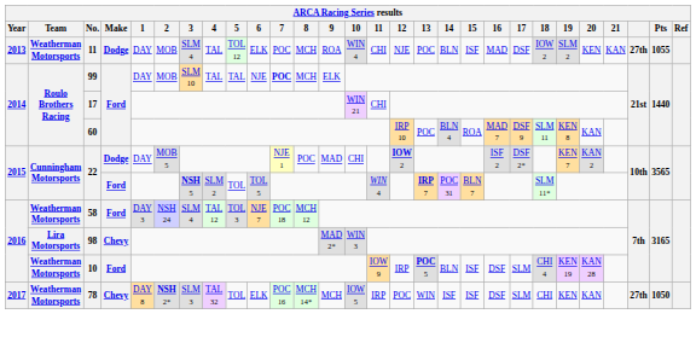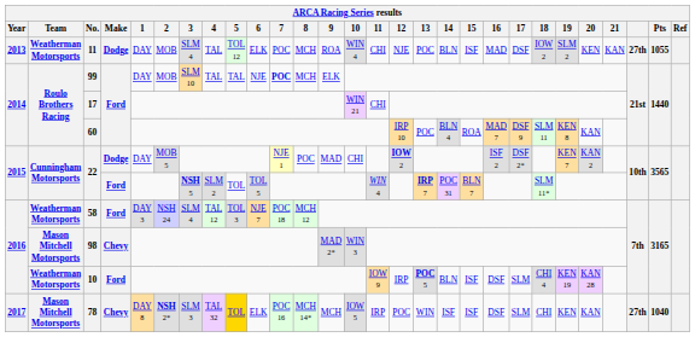 <table class="wikitable" style="text-align:center; font-size:75%">
 <tr>
 <th colspan=45><a href='#'>ARCA Racing Series</a> results</th>
 </tr>
 <tr>
 <th>Year</th>
 <th>Team</th>
 <th>No.</th>
 <th>Make</th>
 <th>1</th>
 <th>2</th>
 <th>3</th>
 <th>4</th>
 <th>5</th>
 <th>6</th>
 <th>7</th>
 <th>8</th>
 <th>9</th>
 <th>10</th>
 <th>11</th>
 <th>12</th>
 <th>13</th>
 <th>14</th>
 <th>15</th>
 <th>16</th>
 <th>17</th>
 <th>18</th>
 <th>19</th>
 <th>20</th>
 <th>21</th>
 <th></th>
 <th>Pts</th>
 <th>Ref</th>
 </tr>
 <tr>
 <th><a href='#'>2013</a></th>
 <th><a href='#'>Weatherman Motorsports</a></th>
 <th>11</th>
 <th><a href='#'>Dodge</a></th>
 <td><a href='#'>DAY</a></td>
 <td><a href='#'>MOB</a></td>
 <td style="background:#DFDFDF;"><a href='#'>SLM</a><br><small>4</small></td>
 <td><a href='#'>TAL</a></td>
 <td style="background:#DFFFDF;"><a href='#'>TOL</a><br><small>12</small></td>
 <td><a href='#'>ELK</a></td>
 <td><a href='#'>POC</a></td>
 <td><a href='#'>MCH</a></td>
 <td><a href='#'>ROA</a></td>
 <td style="background:#DFDFDF;"><a href='#'>WIN</a><br><small>4</small></td>
 <td><a href='#'>CHI</a></td>
 <td><a href='#'>NJE</a></td>
 <td><a href='#'>POC</a></td>
 <td><a href='#'>BLN</a></td>
 <td><a href='#'>ISF</a></td>
 <td><a href='#'>MAD</a></td>
 <td><a href='#'>DSF</a></td>
 <td style="background:#DFDFDF;"><a href='#'>IOW</a><br><small>2</small></td>
 <td style="background:#DFDFDF;"><a href='#'>SLM</a><br><small>2</small></td>
 <td><a href='#'>KEN</a></td>
 <td><a href='#'>KAN</a></td>
 <th>27th</th>
 <th>1055</th>
 <th></th>
 </tr>
 <tr>
 <th rowspan=3><a href='#'>2014</a></th>
 <th rowspan=3><a href='#'>Roulo Brothers Racing</a></th>
 <th>99</th>
 <th rowspan=3><a href='#'>Ford</a></th>
 <td><a href='#'>DAY</a></td>
 <td><a href='#'>MOB</a></td>
 <td style="background:#FFDF9F;"><a href='#'>SLM</a><br><small>10</small></td>
 <td><a href='#'>TAL</a></td>
 <td><a href='#'>TAL</a></td>
 <td><a href='#'>NJE</a></td>
 <td><strong><a href='#'>POC</a></strong></td>
 <td><a href='#'>MCH</a></td>
 <td><a href='#'>ELK</a></td>
 <td colspan=12></td>
 <th rowspan=3>21st</th>
 <th rowspan=3>1440</th>
 <th rowspan=3></th>
 </tr>
 <tr>
 <th>17</th>
 <td colspan=9></td>
 <td style="background:#EFCFFF;"><a href='#'>WIN</a><br><small>21</small></td>
 <td><a href='#'>CHI</a></td>
 <td colspan=10></td>
 </tr>
 <tr>
 <th>60</th>
 <td colspan=11></td>
 <td style="background:#FFDF9F;"><a href='#'>IRP</a><br><small>10</small></td>
 <td><a href='#'>POC</a></td>
 <td style="background:#DFDFDF;"><a href='#'>BLN</a><br><small>4</small></td>
 <td><a href='#'>ROA</a></td>
 <td style="background:#FFDF9F;"><a href='#'>MAD</a><br><small>7</small></td>
 <td style="background:#FFDF9F;"><a href='#'>DSF</a><br><small>9</small></td>
 <td style="background:#DFFFDF;"><a href='#'>SLM</a><br><small>11</small></td>
 <td style="background:#FFDF9F;"><a href='#'>KEN</a><br><small>8</small></td>
 <td><a href='#'>KAN</a></td>
 <td></td>
 </tr>
 <tr>
 <th rowspan=2><a href='#'>2015</a></th>
 <th rowspan=2><a href='#'>Cunningham Motorsports</a></th>
 <th rowspan=2>22</th>
 <th><a href='#'>Dodge</a></th>
 <td><a href='#'>DAY</a></td>
 <td style="background:#DFDFDF;"><a href='#'>MOB</a><br><small>5</small></td>
 <td colspan=4></td>
 <td style="background:#FFFFBF;"><a href='#'>NJE</a><br><small>1</small></td>
 <td><a href='#'>POC</a></td>
 <td><a href='#'>MAD</a></td>
 <td><a href='#'>CHI</a></td>
 <td></td>
 <td style="background:#DFDFDF;"><strong><a href='#'>IOW</a></strong><br><small>2</small></td>
 <td colspan=3></td>
 <td style="background:#DFDFDF;"><a href='#'>ISF</a><br><small>2</small></td>
 <td style="background:#DFDFDF;"><a href='#'>DSF</a><br><small>2*</small></td>
 <td></td>
 <td style="background:#FFDF9F;"><a href='#'>KEN</a><br><small>7</small></td>
 <td style="background:#DFDFDF;"><a href='#'>KAN</a><br><small>2</small></td>
 <td></td>
 <th rowspan=2>10th</th>
 <th rowspan=2>3565</th>
 <th rowspan=2></th>
 </tr>
 <tr>
 <th><a href='#'>Ford</a></th>
 <td colspan=2></td>
 <td style="background:#DFDFDF;"><strong><a href='#'>NSH</a></strong><br><small>5</small></td>
 <td style="background:#DFDFDF;"><a href='#'>SLM</a><br><small>2</small></td>
 <td><a href='#'>TOL</a></td>
 <td style="background:#DFDFDF;"><a href='#'>TOL</a><br><small>5</small></td>
 <td colspan=4></td>
 <td style="background:#DFDFDF;"><em><a href='#'>WIN</a></em><br><small>4</small></td>
 <td></td>
 <td style="background:#FFDF9F;"><strong><a href='#'>IRP</a></strong><br><small>7</small></td>
 <td style="background:#EFCFFF;"><a href='#'>POC</a><br><small>31</small></td>
 <td style="background:#FFDF9F;"><a href='#'>BLN</a><br><small>7</small></td>
 <td colspan=2></td>
 <td style="background:#DFFFDF;"><a href='#'>SLM</a><br><small>11*</small></td>
 <td colspan=3></td>
 </tr>
 <tr>
 <th rowspan=3><a href='#'>2016</a></th>
 <th><a href='#'>Weatherman Motorsports</a></th>
 <th>58</th>
 <th><a href='#'>Ford</a></th>
 <td style="background:#DFDFDF;"><a href='#'>DAY</a><br><small>3</small></td>
 <td style="background:#CFCFFF;"><a href='#'>NSH</a><br><small>24</small></td>
 <td style="background:#DFDFDF;"><a href='#'>SLM</a><br><small>4</small></td>
 <td style="background:#DFFFDF;"><a href='#'>TAL</a><br><small>12</small></td>
 <td style="background:#DFDFDF;"><a href='#'>TOL</a><br><small>3</small></td>
 <td style="background:#FFDF9F;"><a href='#'>NJE</a><br><small>7</small></td>
 <td style="background:#DFFFDF;"><a href='#'>POC</a><br><small>18</small></td>
 <td style="background:#DFFFDF;"><a href='#'>MCH</a><br><small>12</small></td>
 <td colspan=13></td>
 <th rowspan=3>7th</th>
 <th rowspan=3>3165</th>
 <th rowspan=3></th>
 </tr>
 <tr>
-<th><a href='#'>Lira Motorsports</a></th>
+<th><a href='#'>Mason Mitchell Motorsports</a></th>
 <th>98</th>
 <th><a href='#'>Chevy</a></th>
 <td colspan=8></td>
 <td style="background:#DFDFDF;"><a href='#'>MAD</a><br><small>2*</small></td>
 <td style="background:#DFDFDF;"><a href='#'>WIN</a><br><small>3</small></td>
 <td colspan=11></td>
 </tr>
 <tr>
 <th><a href='#'>Weatherman Motorsports</a></th>
 <th>10</th>
 <th><a href='#'>Ford</a></th>
 <td colspan=10></td>
 <td style="background:#FFDF9F;"><a href='#'>IOW</a><br><small>9</small></td>
 <td><a href='#'>IRP</a></td>
 <td style="background:#DFDFDF;"><strong><a href='#'>POC</a></strong><br><small>5</small></td>
 <td><a href='#'>BLN</a></td>
 <td><a href='#'>ISF</a></td>
 <td><a href='#'>DSF</a></td>
 <td><a href='#'>SLM</a></td>
 <td style="background:#DFDFDF;"><a href='#'>CHI</a><br><small>4</small></td>
 <td style="background:#EFCFFF;"><a href='#'>KEN</a><br><small>19</small></td>
 <td style="background:#EFCFFF;"><a href='#'>KAN</a><br><small>28</small></td>
 <td></td>
 </tr>
 <tr>
 <th><a href='#'>2017</a></th>
-<th><a href='#'>Weatherman Motorsports</a></th>
+<th><a href='#'>Mason Mitchell Motorsports</a></th>
 <th>78</th>
 <th><a href='#'>Chevy</a></th>
 <td style="background:#FFDF9F;"><a href='#'>DAY</a><br><small>8</small></td>
 <td style="background:#DFDFDF;"><strong><a href='#'>NSH</a></strong><br><small>2*</small></td>
 <td style="background:#DFDFDF;"><a href='#'>SLM</a><br><small>3</small></td>
 <td style="background:#EFCFFF;"><a href='#'>TAL</a><br><small>32</small></td>
-<td><a href='#'>TOL</a></td>
+<td style="background: gold;"><a href='#'>TOL</a></td>
 <td><a href='#'>ELK</a></td>
 <td style="background:#DFFFDF;"><a href='#'>POC</a><br><small>16</small></td>
 <td style="background:#DFFFDF;"><a href='#'>MCH</a><br><small>14*</small></td>
 <td><a href='#'>MCH</a></td>
 <td style="background:#DFDFDF;"><a href='#'>IOW</a><br><small>5</small></td>
 <td><a href='#'>IRP</a></td>
 <td><a href='#'>POC</a></td>
 <td><a href='#'>WIN</a></td>
 <td><a href='#'>ISF</a></td>
 <td><a href='#'>ISF</a></td>
 <td><a href='#'>DSF</a></td>
 <td><a href='#'>SLM</a></td>
 <td><a href='#'>CHI</a></td>
 <td><a href='#'>KEN</a></td>
 <td><a href='#'>KAN</a></td>
 <td></td>
 <th>27th</th>
-<th>1050</th>
+<th>1040</th>
 <th></th>
 </tr>
 </table>
